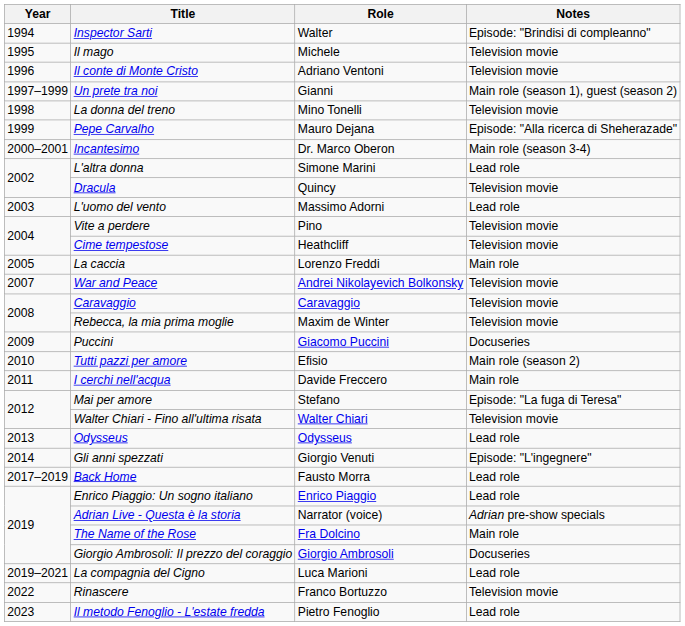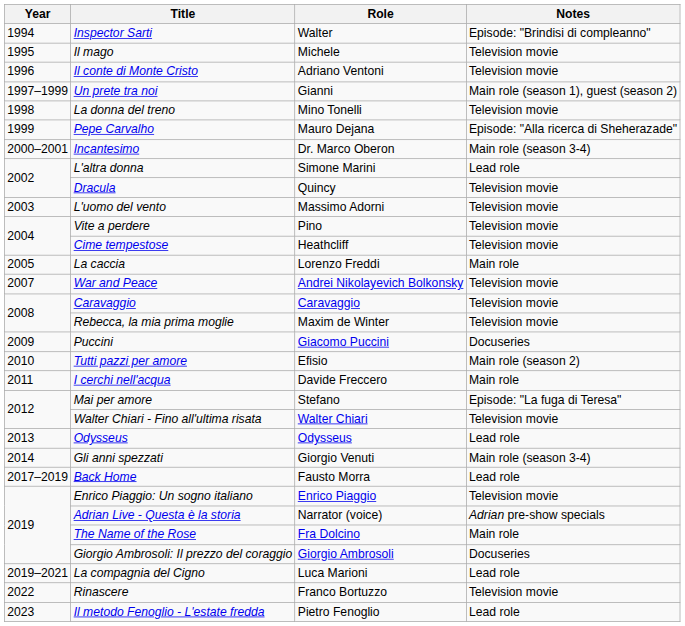 <table class="wikitable plainrowheaders sortable">
 <tr>
 <th scope="col">Year</th>
 <th scope="col">Title</th>
 <th scope="col">Role</th>
 <th scope="col" class="unsortable">Notes</th>
 </tr>
 <tr>
 <td>1994</td>
 <td><em><a href='#'>Inspector Sarti</a></em></td>
 <td>Walter</td>
 <td>Episode: "Brindisi di compleanno"</td>
 </tr>
 <tr>
 <td>1995</td>
 <td><em>Il mago</em></td>
 <td>Michele</td>
 <td>Television movie</td>
 </tr>
 <tr>
 <td>1996</td>
 <td><em><a href='#'>Il conte di Monte Cristo</a></em></td>
 <td>Adriano Ventoni</td>
 <td>Television movie</td>
 </tr>
 <tr>
 <td>1997–1999</td>
 <td><em><a href='#'>Un prete tra noi</a></em></td>
 <td>Gianni</td>
 <td>Main role (season 1), guest (season 2)</td>
 </tr>
 <tr>
 <td>1998</td>
 <td><em>La donna del treno</em></td>
 <td>Mino Tonelli</td>
 <td>Television movie</td>
 </tr>
 <tr>
 <td>1999</td>
 <td><em><a href='#'> Pepe Carvalho</a></em></td>
 <td>Mauro Dejana</td>
 <td>Episode: "Alla ricerca di Sheherazade"</td>
 </tr>
 <tr>
 <td>2000–2001</td>
 <td><em><a href='#'>Incantesimo</a></em></td>
 <td>Dr. Marco Oberon</td>
 <td>Main role (season 3-4)</td>
 </tr>
 <tr>
 <td rowspan="2">2002</td>
 <td><em>L'altra donna</em></td>
 <td>Simone Marini</td>
 <td>Lead role</td>
 </tr>
 <tr>
 <td><em><a href='#'>Dracula</a></em></td>
 <td>Quincy</td>
 <td>Television movie</td>
 </tr>
 <tr>
 <td>2003</td>
 <td><em>L'uomo del vento</em></td>
 <td>Massimo Adorni</td>
-<td>Lead role</td>
+<td>Television movie</td>
 </tr>
 <tr>
 <td rowspan="2">2004</td>
 <td><em>Vite a perdere</em></td>
 <td>Pino</td>
 <td>Television movie</td>
 </tr>
 <tr>
 <td><em><a href='#'>Cime tempestose</a></em></td>
 <td>Heathcliff</td>
 <td>Television movie</td>
 </tr>
 <tr>
 <td>2005</td>
 <td><em>La caccia</em></td>
 <td>Lorenzo Freddi</td>
 <td>Main role</td>
 </tr>
 <tr>
 <td>2007</td>
 <td><em><a href='#'>War and Peace</a></em></td>
 <td><a href='#'>Andrei Nikolayevich Bolkonsky</a></td>
 <td>Television movie</td>
 </tr>
 <tr>
 <td rowspan="2">2008</td>
 <td><em><a href='#'>Caravaggio</a></em></td>
 <td><a href='#'>Caravaggio</a></td>
 <td>Television movie</td>
 </tr>
 <tr>
 <td><em>Rebecca, la mia prima moglie</em></td>
 <td>Maxim de Winter</td>
 <td>Television movie</td>
 </tr>
 <tr>
 <td>2009</td>
 <td><em>Puccini</em></td>
 <td><a href='#'>Giacomo Puccini</a></td>
 <td>Docuseries</td>
 </tr>
 <tr>
 <td>2010</td>
 <td><em><a href='#'>Tutti pazzi per amore</a></em></td>
 <td>Efisio</td>
 <td>Main role (season 2)</td>
 </tr>
 <tr>
 <td>2011</td>
 <td><em><a href='#'>I cerchi nell'acqua</a></em></td>
 <td>Davide Freccero</td>
 <td>Main role</td>
 </tr>
 <tr>
 <td rowspan="2">2012</td>
 <td><em>Mai per amore</em></td>
 <td>Stefano</td>
 <td>Episode: "La fuga di Teresa"</td>
 </tr>
 <tr>
 <td><em>Walter Chiari - Fino all'ultima risata</em></td>
 <td><a href='#'>Walter Chiari</a></td>
 <td>Television movie</td>
 </tr>
 <tr>
 <td>2013</td>
 <td><em><a href='#'>Odysseus</a></em></td>
 <td><a href='#'>Odysseus</a></td>
 <td>Lead role</td>
 </tr>
 <tr>
 <td>2014</td>
 <td><em>Gli anni spezzati</em></td>
 <td>Giorgio Venuti</td>
-<td>Episode: "L'ingegnere"</td>
+<td>Main role (season 3-4)</td>
 </tr>
 <tr>
 <td>2017–2019</td>
 <td><em><a href='#'>Back Home</a></em></td>
 <td>Fausto Morra</td>
 <td>Lead role</td>
 </tr>
 <tr>
 <td rowspan="4">2019</td>
 <td><em>Enrico Piaggio: Un sogno italiano</em></td>
 <td><a href='#'>Enrico Piaggio</a></td>
-<td>Lead role</td>
+<td>Television movie</td>
 </tr>
 <tr>
 <td><em><a href='#'>Adrian Live - Questa è la storia</a></em></td>
 <td>Narrator (voice)</td>
 <td><em>Adrian</em> pre-show specials</td>
 </tr>
 <tr>
 <td><em><a href='#'>The Name of the Rose</a></em></td>
 <td><a href='#'>Fra Dolcino</a></td>
 <td>Main role</td>
 </tr>
 <tr>
 <td><em>Giorgio Ambrosoli: Il prezzo del coraggio</em></td>
 <td><a href='#'>Giorgio Ambrosoli</a></td>
 <td>Docuseries</td>
 </tr>
 <tr>
 <td>2019–2021</td>
 <td><em>La compagnia del Cigno</em></td>
 <td>Luca Marioni</td>
 <td>Lead role</td>
 </tr>
 <tr>
 <td>2022</td>
 <td><em>Rinascere</em></td>
 <td>Franco Bortuzzo</td>
 <td>Television movie</td>
 </tr>
 <tr>
 <td>2023</td>
 <td><em><a href='#'> Il metodo Fenoglio - L'estate fredda</a></em></td>
 <td>Pietro Fenoglio</td>
 <td>Lead role</td>
 </tr>
 </table>
